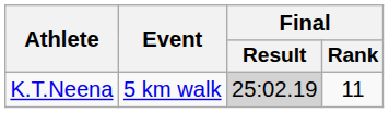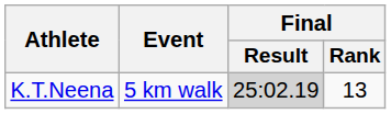 <table class="wikitable" style="font-size:90%">
 <tr>
 <th rowspan=2>Athlete</th>
 <th rowspan=2>Event</th>
 <th colspan=2>Final</th>
 </tr>
 <tr style="font-size:95%">
 <th>Result</th>
 <th>Rank</th>
 </tr>
 <tr align=center>
 <td align=left><a href='#'>K.T.Neena</a></td>
 <td align=left><a href='#'>5 km walk</a></td>
 <td style="background: lightgrey;">25:02.19</td>
-<td>11</td>
+<td>13</td>
 </tr>
 </table>
